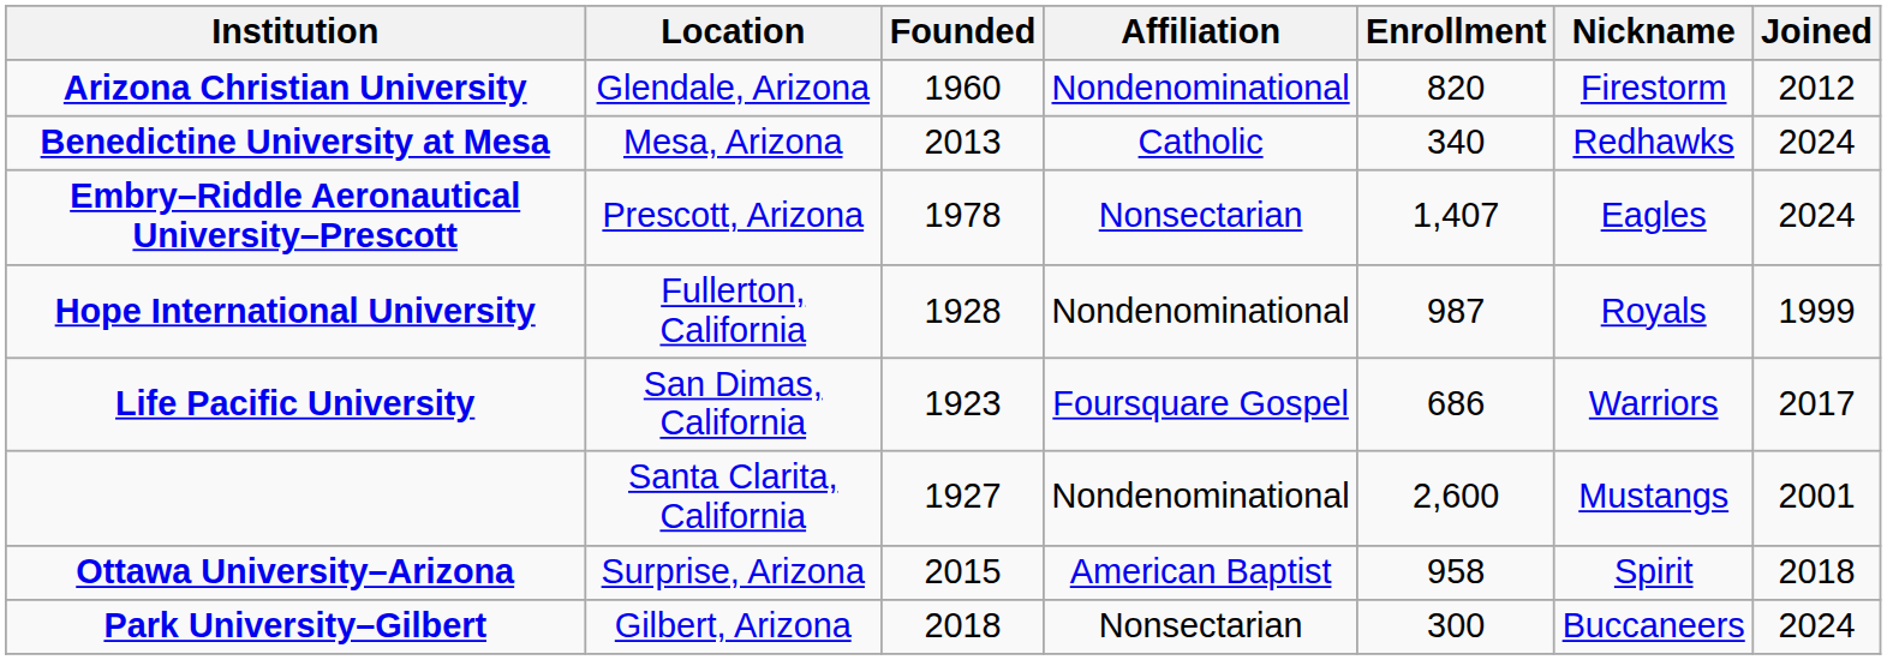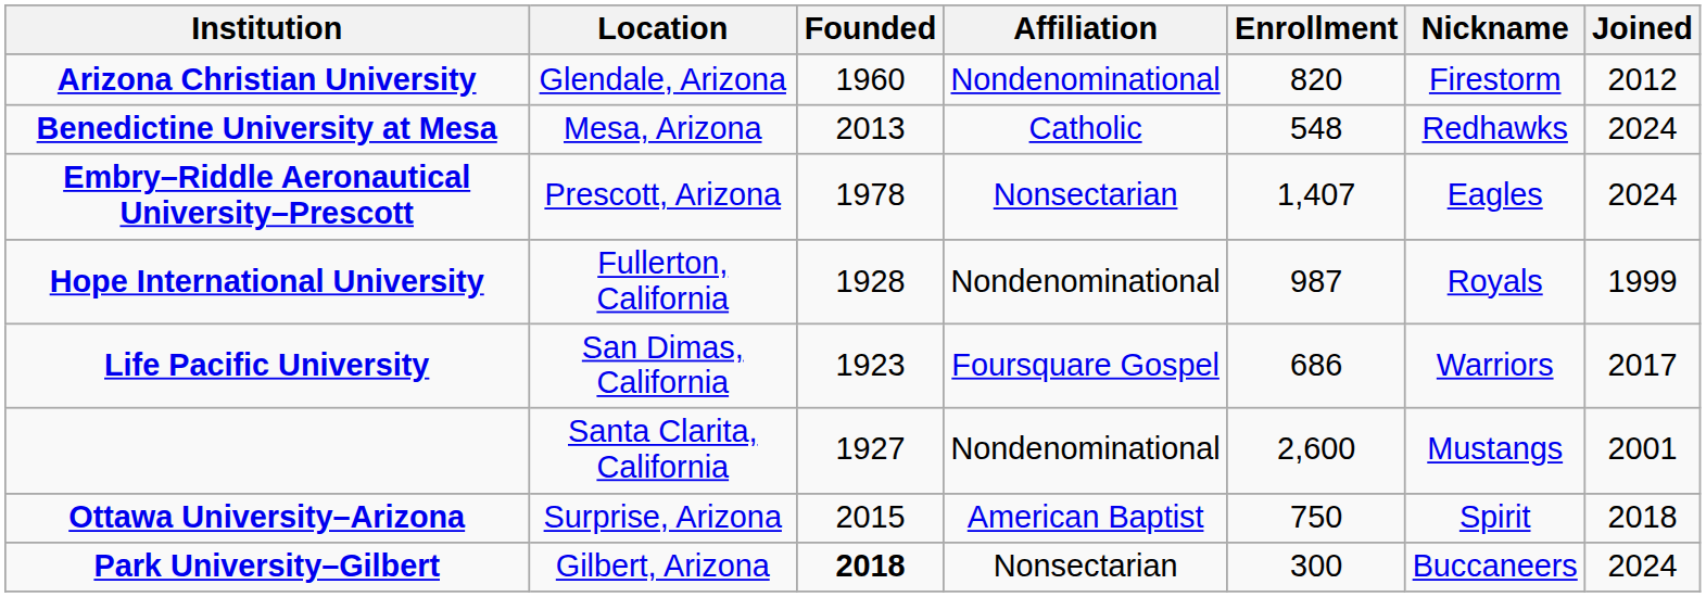 <table class="wikitable sortable" style="text-align:center">
 <tr>
 <th>Institution</th>
 <th>Location</th>
 <th>Founded</th>
 <th>Affiliation</th>
 <th>Enrollment</th>
 <th>Nickname</th>
 <th>Joined</th>
 </tr>
 <tr>
 <td><strong><a href='#'>Arizona Christian University</a></strong></td>
 <td><a href='#'>Glendale, Arizona</a></td>
 <td>1960</td>
 <td><a href='#'>Nondenominational</a></td>
 <td>820</td>
 <td><a href='#'>Firestorm</a></td>
 <td>2012</td>
 </tr>
 <tr>
 <td><strong><a href='#'>Benedictine University at Mesa</a></strong></td>
 <td><a href='#'>Mesa, Arizona</a></td>
 <td>2013</td>
 <td><a href='#'>Catholic</a><br></td>
-<td>340</td>
+<td>548</td>
 <td><a href='#'>Redhawks</a></td>
 <td>2024</td>
 </tr>
 <tr>
 <td><strong><a href='#'>Embry–Riddle Aeronautical University–Prescott</a></strong></td>
 <td><a href='#'>Prescott, Arizona</a></td>
 <td>1978</td>
 <td><a href='#'>Nonsectarian</a></td>
 <td>1,407</td>
 <td><a href='#'>Eagles</a></td>
 <td>2024</td>
 </tr>
 <tr>
 <td><strong><a href='#'>Hope International University</a></strong></td>
 <td><a href='#'>Fullerton, California</a></td>
 <td>1928</td>
 <td>Nondenominational</td>
 <td>987</td>
 <td><a href='#'>Royals</a></td>
 <td>1999</td>
 </tr>
 <tr>
 <td><strong><a href='#'>Life Pacific University</a></strong></td>
 <td><a href='#'>San Dimas, California</a></td>
 <td>1923</td>
 <td><a href='#'>Foursquare Gospel</a></td>
 <td>686</td>
 <td><a href='#'>Warriors</a></td>
 <td>2017</td>
 </tr>
 <tr>
 <td></td>
 <td><a href='#'>Santa Clarita, California</a></td>
 <td>1927</td>
 <td>Nondenominational</td>
 <td>2,600</td>
 <td><a href='#'>Mustangs</a></td>
 <td>2001</td>
 </tr>
 <tr>
 <td><strong><a href='#'>Ottawa University–Arizona</a></strong></td>
 <td><a href='#'>Surprise, Arizona</a></td>
 <td>2015</td>
 <td><a href='#'>American Baptist</a></td>
-<td>958</td>
+<td>750</td>
 <td><a href='#'>Spirit</a></td>
 <td>2018</td>
 </tr>
 <tr>
 <td><strong><a href='#'>Park University–Gilbert</a></strong></td>
 <td><a href='#'>Gilbert, Arizona</a></td>
-<td>2018</td>
+<td><strong>2018</strong></td>
 <td>Nonsectarian</td>
 <td>300</td>
 <td><a href='#'>Buccaneers</a></td>
 <td>2024</td>
 </tr>
 </table>
